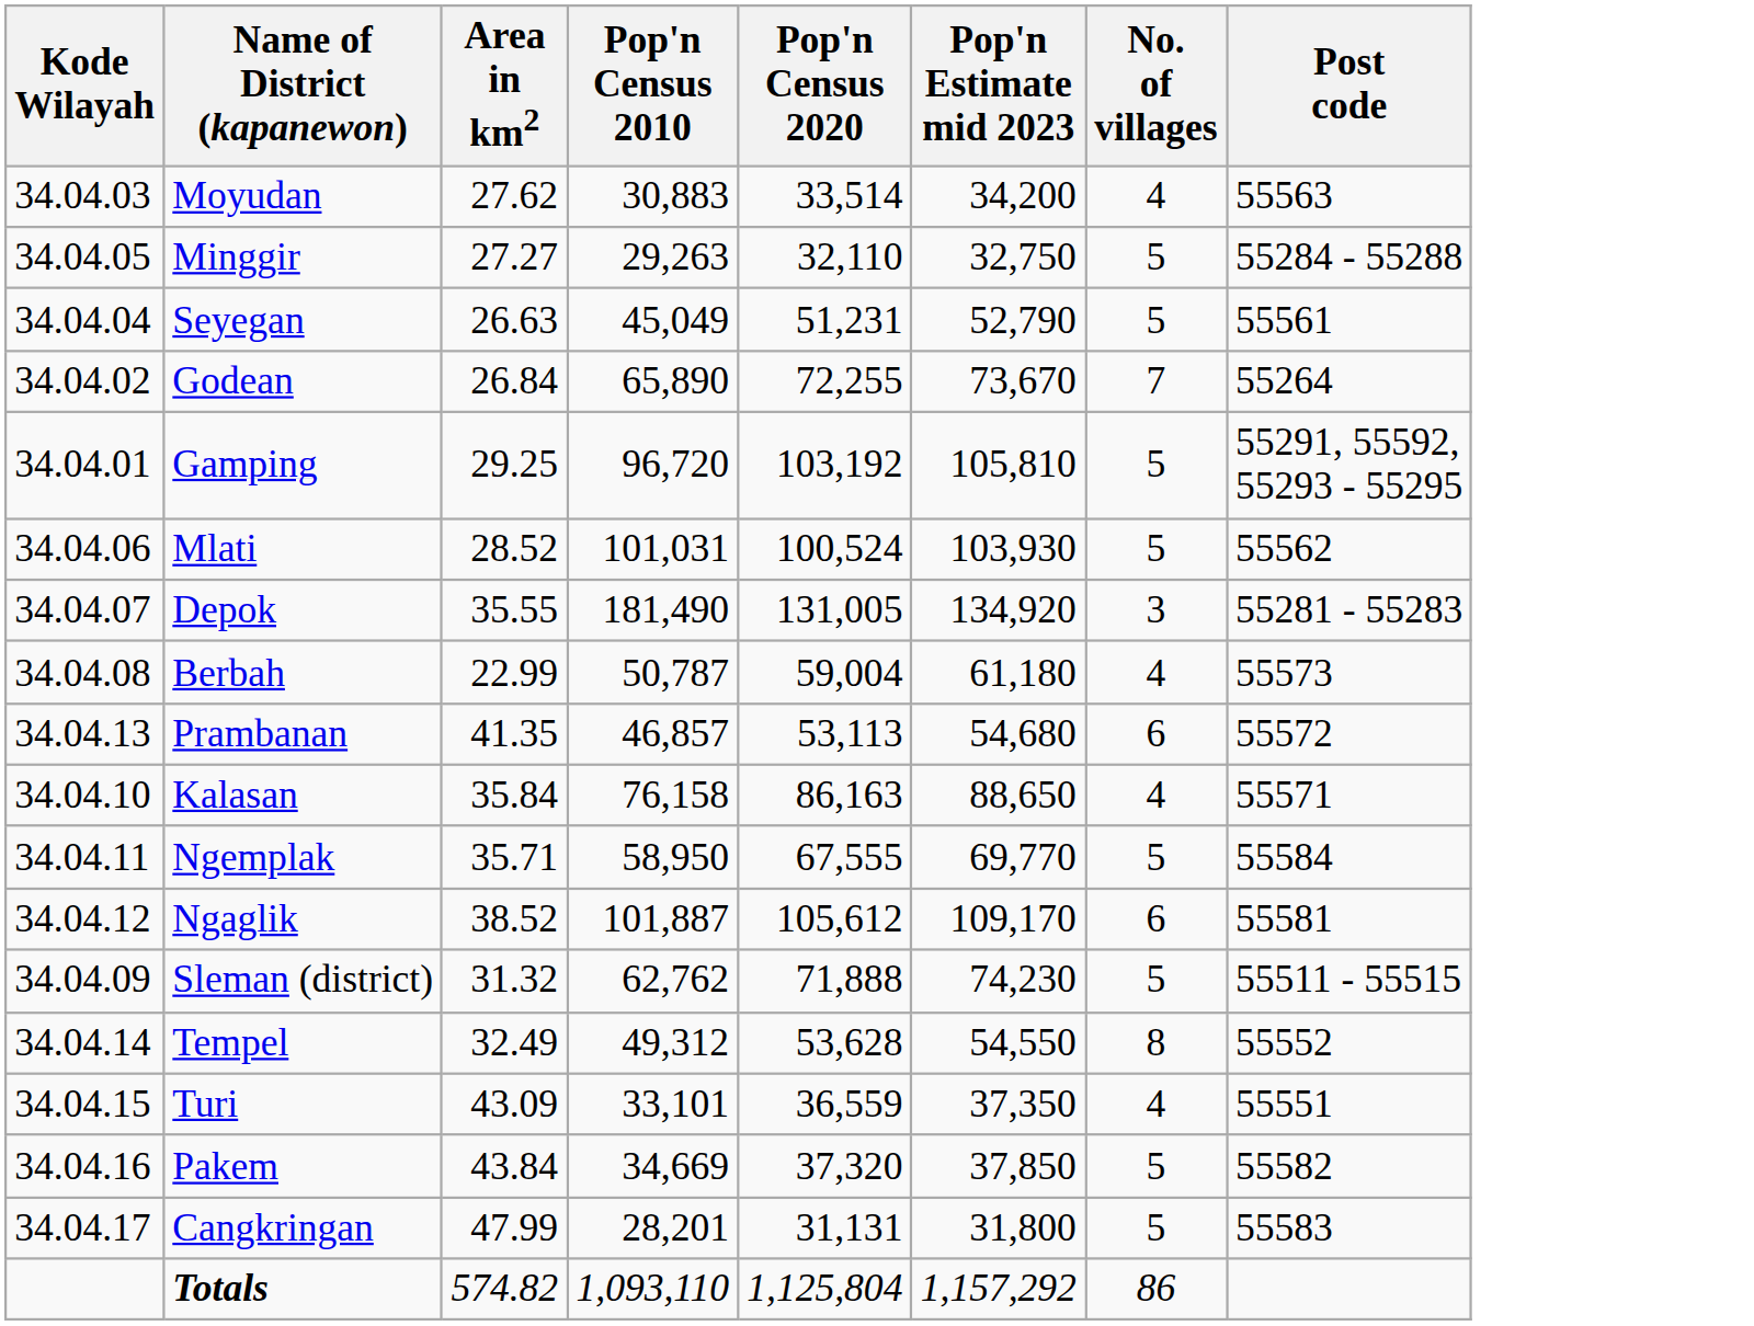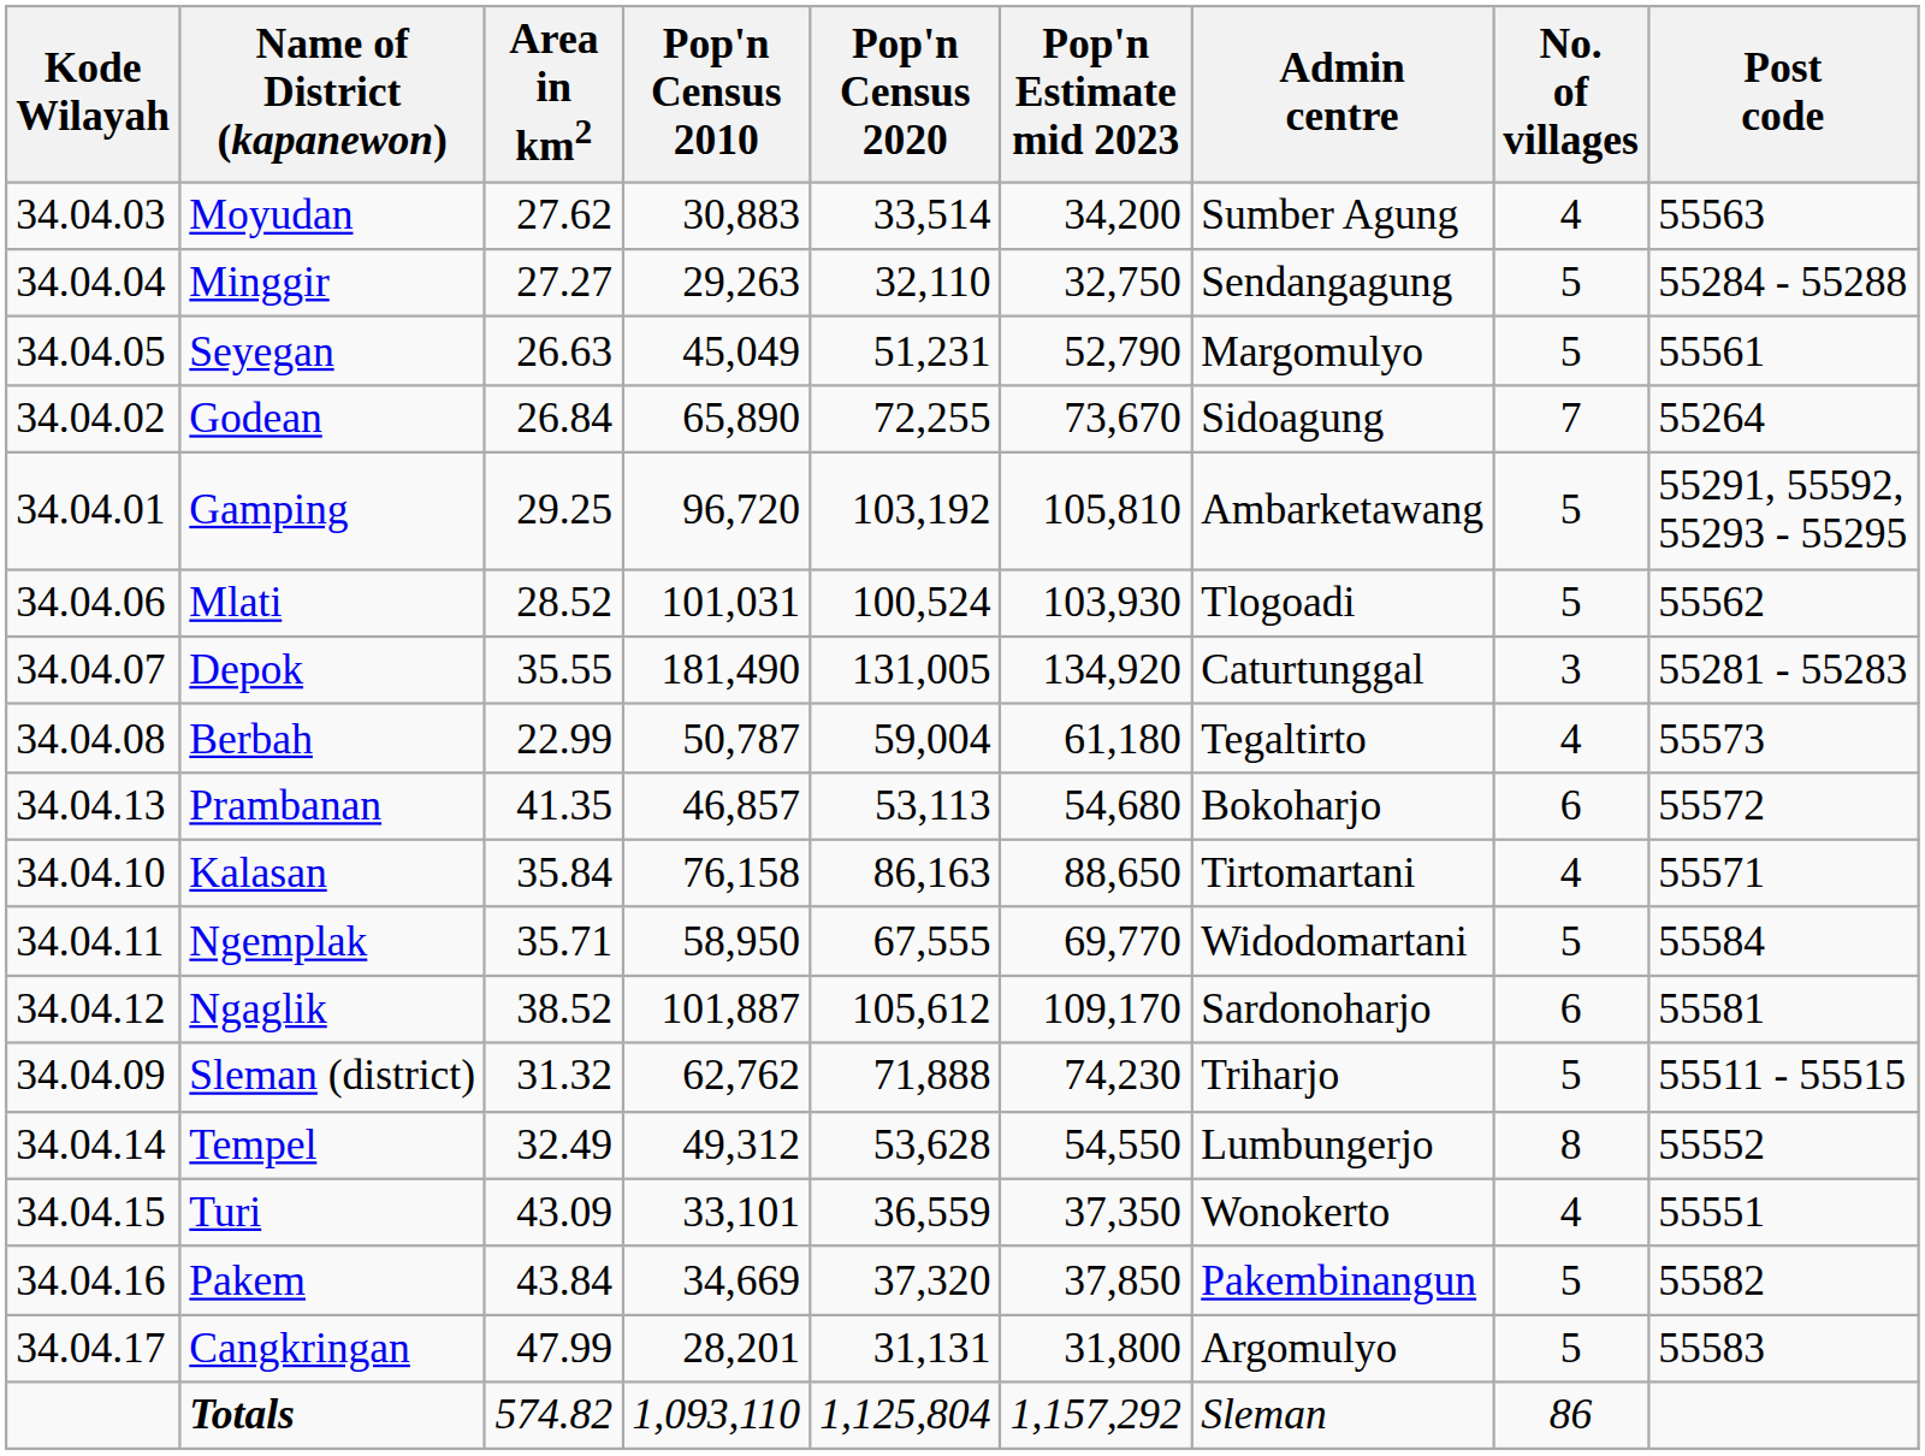 <table class="sortable wikitable">
 <tr>
 <th>Kode <br>Wilayah</th>
 <th>Name of<br>District<br>(<em>kapanewon</em>)</th>
 <th>Area <br> in<br>km<sup>2</sup></th>
 <th>Pop'n<br>Census<br>2010</th>
 <th>Pop'n<br>Census<br>2020</th>
 <th>Pop'n<br>Estimate<br>mid 2023</th>
+<th>Admin<br>centre</th>
 <th>No.<br>of<br>villages</th>
 <th>Post<br>code</th>
 </tr>
 <tr>
 <td>34.04.03</td>
 <td><a href='#'>Moyudan</a></td>
 <td align="right">27.62</td>
 <td align="right">30,883</td>
 <td align="right">33,514</td>
 <td align="right">34,200</td>
+<td>Sumber Agung</td>
 <td align="center">4</td>
 <td>55563</td>
 </tr>
 <tr>
-<td>34.04.05</td>
+<td>34.04.04</td>
 <td><a href='#'>Minggir</a></td>
 <td align="right">27.27</td>
 <td align="right">29,263</td>
 <td align="right">32,110</td>
 <td align="right">32,750</td>
+<td>Sendangagung</td>
 <td align="center">5</td>
 <td>55284 - 55288</td>
 </tr>
 <tr>
-<td>34.04.04</td>
+<td>34.04.05</td>
 <td><a href='#'>Seyegan</a></td>
 <td align="right">26.63</td>
 <td align="right">45,049</td>
 <td align="right">51,231</td>
 <td align="right">52,790</td>
+<td>Margomulyo</td>
 <td align="center">5</td>
 <td>55561</td>
 </tr>
 <tr>
 <td>34.04.02</td>
 <td><a href='#'>Godean</a></td>
 <td align="right">26.84</td>
 <td align="right">65,890</td>
 <td align="right">72,255</td>
 <td align="right">73,670</td>
+<td>Sidoagung</td>
 <td align="center">7</td>
 <td>55264</td>
 </tr>
 <tr>
 <td>34.04.01</td>
 <td><a href='#'>Gamping</a></td>
 <td align="right">29.25</td>
 <td align="right">96,720</td>
 <td align="right">103,192</td>
 <td align="right">105,810</td>
+<td>Ambarketawang</td>
 <td align="center">5</td>
 <td>55291, 55592,<br>55293 - 55295</td>
 </tr>
 <tr>
 <td>34.04.06</td>
 <td><a href='#'>Mlati</a></td>
 <td align="right">28.52</td>
 <td align="right">101,031</td>
 <td align="right">100,524</td>
 <td align="right">103,930</td>
+<td>Tlogoadi</td>
 <td align="center">5</td>
 <td>55562</td>
 </tr>
 <tr>
 <td>34.04.07</td>
 <td><a href='#'>Depok</a></td>
 <td align="right">35.55</td>
 <td align="right">181,490</td>
 <td align="right">131,005</td>
 <td align="right">134,920</td>
+<td>Caturtunggal</td>
 <td align="center">3</td>
 <td>55281 - 55283</td>
 </tr>
 <tr>
 <td>34.04.08</td>
 <td><a href='#'>Berbah</a></td>
 <td align="right">22.99</td>
 <td align="right">50,787</td>
 <td align="right">59,004</td>
 <td align="right">61,180</td>
+<td>Tegaltirto</td>
 <td align="center">4</td>
 <td>55573</td>
 </tr>
 <tr>
 <td>34.04.13</td>
 <td><a href='#'>Prambanan</a></td>
 <td align="right">41.35</td>
 <td align="right">46,857</td>
 <td align="right">53,113</td>
 <td align="right">54,680</td>
+<td>Bokoharjo</td>
 <td align="center">6</td>
 <td>55572</td>
 </tr>
 <tr>
 <td>34.04.10</td>
 <td><a href='#'>Kalasan</a></td>
 <td align="right">35.84</td>
 <td align="right">76,158</td>
 <td align="right">86,163</td>
 <td align="right">88,650</td>
+<td>Tirtomartani</td>
 <td align="center">4</td>
 <td>55571</td>
 </tr>
 <tr>
 <td>34.04.11</td>
 <td><a href='#'>Ngemplak</a></td>
 <td align="right">35.71</td>
 <td align="right">58,950</td>
 <td align="right">67,555</td>
 <td align="right">69,770</td>
+<td>Widodomartani</td>
 <td align="center">5</td>
 <td>55584</td>
 </tr>
 <tr>
 <td>34.04.12</td>
 <td><a href='#'>Ngaglik</a></td>
 <td align="right">38.52</td>
 <td align="right">101,887</td>
 <td align="right">105,612</td>
 <td align="right">109,170</td>
+<td>Sardonoharjo</td>
 <td align="center">6</td>
 <td>55581</td>
 </tr>
 <tr>
 <td>34.04.09</td>
 <td><a href='#'>Sleman</a> (district)</td>
 <td align="right">31.32</td>
 <td align="right">62,762</td>
 <td align="right">71,888</td>
 <td align="right">74,230</td>
+<td>Triharjo</td>
 <td align="center">5</td>
 <td>55511 - 55515</td>
 </tr>
 <tr>
 <td>34.04.14</td>
 <td><a href='#'>Tempel</a></td>
 <td align="right">32.49</td>
 <td align="right">49,312</td>
 <td align="right">53,628</td>
 <td align="right">54,550</td>
+<td>Lumbungerjo</td>
 <td align="center">8</td>
 <td>55552</td>
 </tr>
 <tr>
 <td>34.04.15</td>
 <td><a href='#'>Turi</a></td>
 <td align="right">43.09</td>
 <td align="right">33,101</td>
 <td align="right">36,559</td>
 <td align="right">37,350</td>
+<td>Wonokerto</td>
 <td align="center">4</td>
 <td>55551</td>
 </tr>
 <tr>
 <td>34.04.16</td>
 <td><a href='#'>Pakem</a></td>
 <td align="right">43.84</td>
 <td align="right">34,669</td>
 <td align="right">37,320</td>
 <td align="right">37,850</td>
+<td><a href='#'>Pakembinangun</a></td>
 <td align="center">5</td>
 <td>55582</td>
 </tr>
 <tr>
 <td>34.04.17</td>
 <td><a href='#'>Cangkringan</a></td>
 <td align="right">47.99</td>
 <td align="right">28,201</td>
 <td align="right">31,131</td>
 <td align="right">31,800</td>
+<td>Argomulyo</td>
 <td align="center">5</td>
 <td>55583</td>
 </tr>
 <tr>
 <td></td>
 <td><strong><em>Totals</em></strong></td>
 <td align="right"><em>574.82</em></td>
 <td align="right"><em>1,093,110</em></td>
 <td align="right"><em>1,125,804</em></td>
 <td align="right"><em>1,157,292</em></td>
+<td><em>Sleman</em></td>
 <td align="center"><em>86</em></td>
 <td></td>
 </tr>
 </table>
